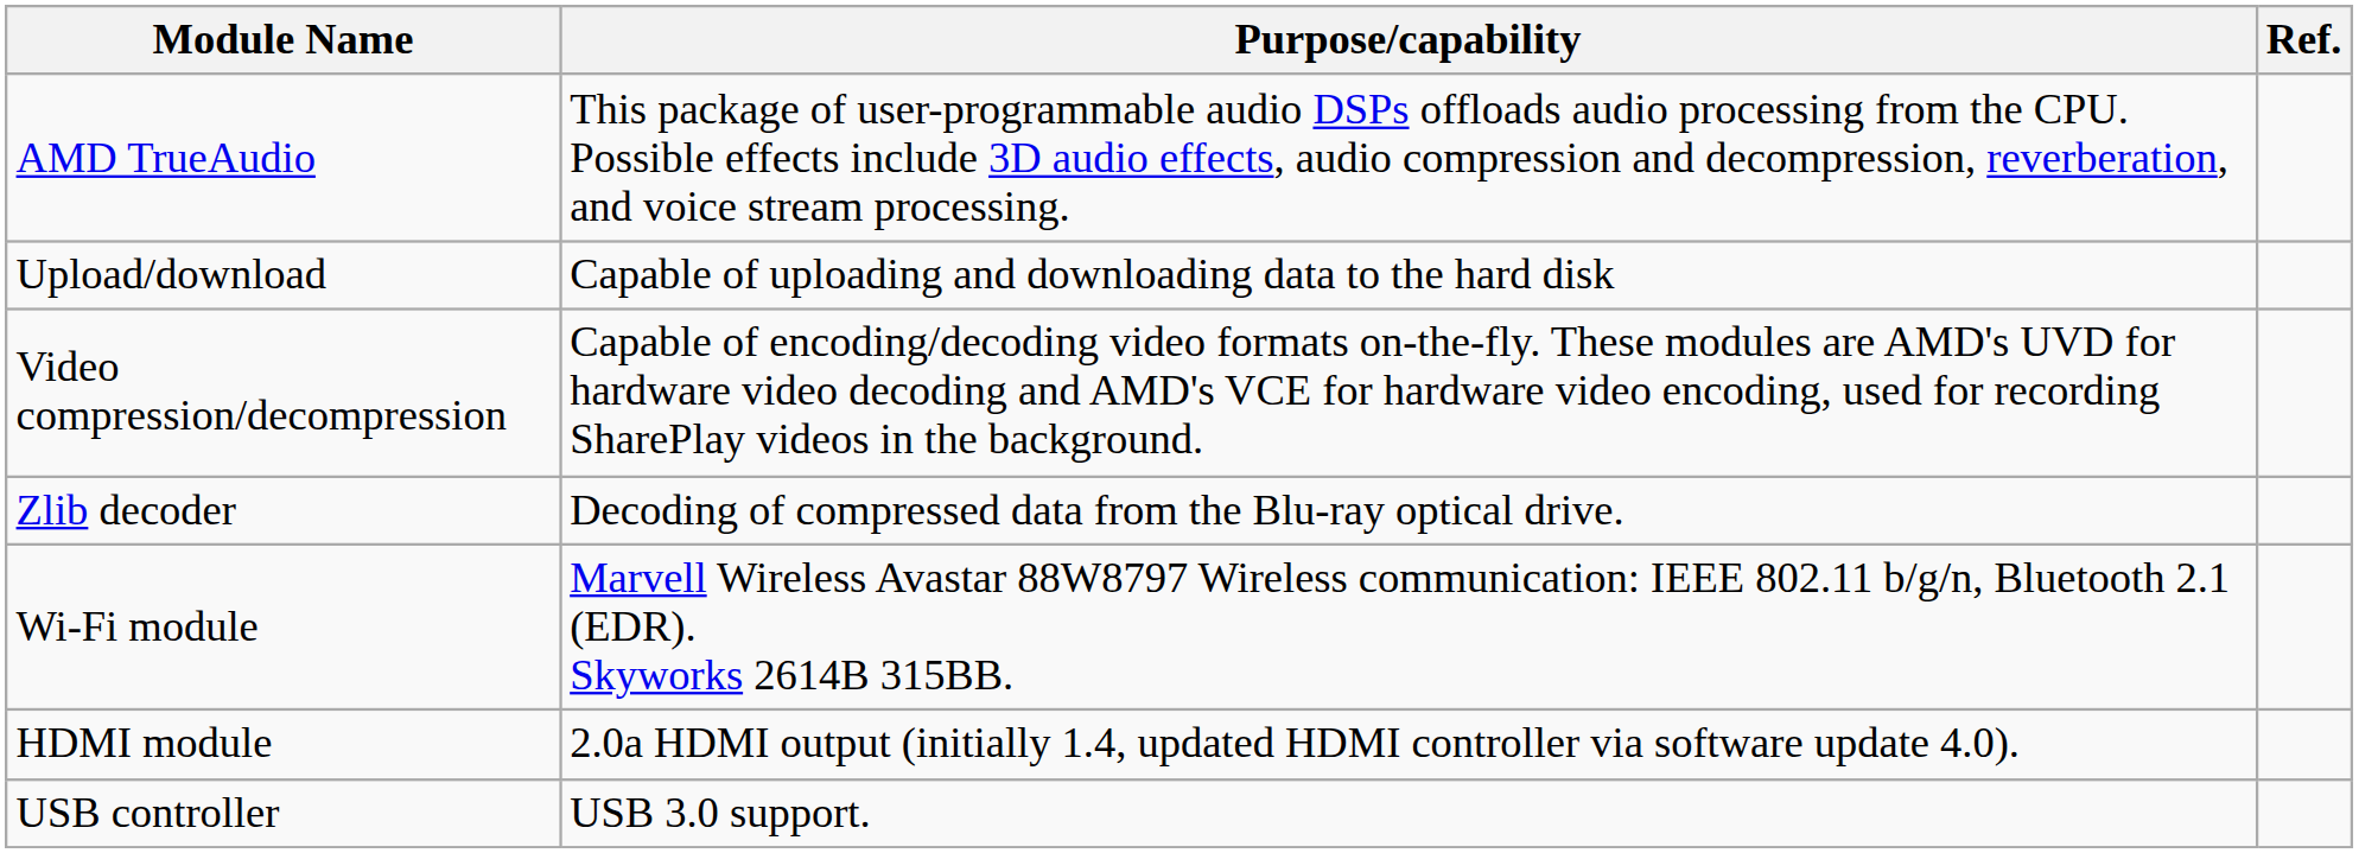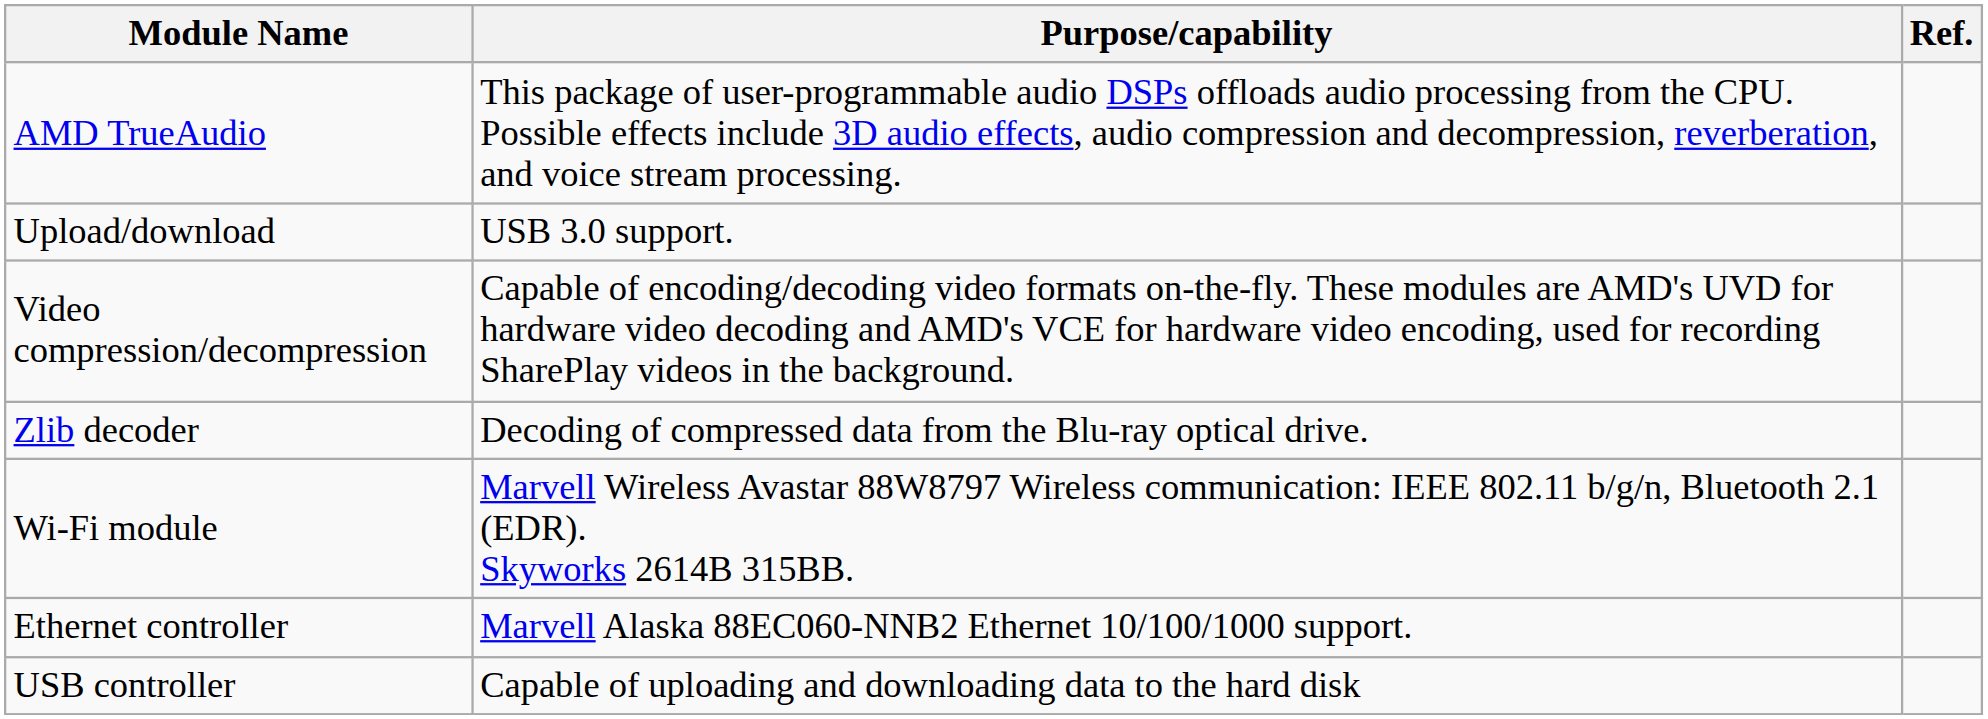 <table class="wikitable">
 <tr>
 <th>Module Name</th>
 <th>Purpose/capability</th>
 <th>Ref.</th>
 </tr>
 <tr>
 <td><a href='#'>AMD TrueAudio</a></td>
 <td>This package of user-programmable audio <a href='#'>DSPs</a> offloads audio processing from the CPU. Possible effects include <a href='#'>3D audio effects</a>, audio compression and decompression, <a href='#'>reverberation</a>, and voice stream processing.</td>
 <td></td>
 </tr>
 <tr>
 <td>Upload/download</td>
-<td>Capable of uploading and downloading data to the hard disk</td>
+<td>USB 3.0 support.</td>
 <td></td>
 </tr>
 <tr>
 <td>Video compression/decompression</td>
 <td>Capable of encoding/decoding video formats on-the-fly. These modules are AMD's UVD for hardware video decoding and AMD's VCE for hardware video encoding, used for recording SharePlay videos in the background. </td>
 <td></td>
 </tr>
 <tr>
 <td><a href='#'>Zlib</a> decoder</td>
 <td>Decoding of compressed data from the Blu-ray optical drive.</td>
 <td></td>
 </tr>
 <tr>
 <td>Wi-Fi module</td>
 <td><a href='#'>Marvell</a> Wireless Avastar 88W8797 Wireless communication: IEEE 802.11 b/g/n, Bluetooth 2.1 (EDR).<br><a href='#'>Skyworks</a> 2614B 315BB.</td>
 <td></td>
 </tr>
 <tr>
-<td>HDMI module</td>
-<td>2.0a HDMI output (initially 1.4, updated HDMI controller via software update 4.0).</td>
+<td>Ethernet controller</td>
+<td><a href='#'>Marvell</a> Alaska 88EC060-NNB2 Ethernet 10/100/1000 support.</td>
 <td></td>
 </tr>
 <tr>
 <td>USB controller</td>
-<td>USB 3.0 support.</td>
+<td>Capable of uploading and downloading data to the hard disk</td>
 <td></td>
 </tr>
 </table>
